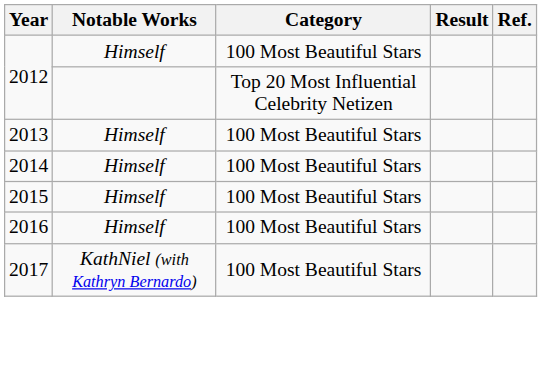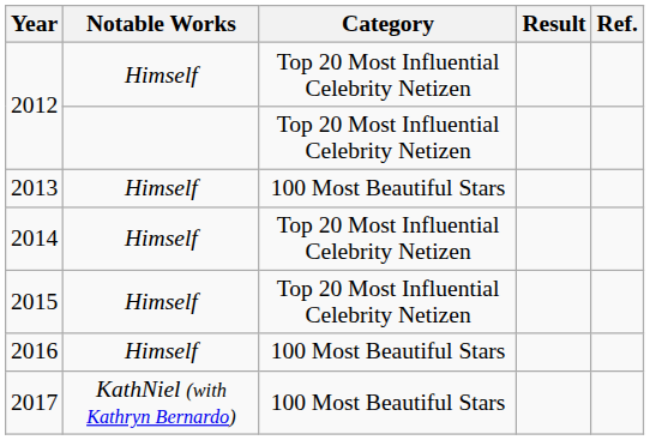 <table class="wikitable" style="text-align:center" width=70%>
 <tr>
 <th>Year</th>
 <th>Notable Works</th>
 <th>Category</th>
 <th>Result</th>
 <th>Ref.</th>
 </tr>
 <tr>
 <td rowspan=2>2012</td>
 <td><em>Himself</em></td>
-<td>100 Most Beautiful Stars</td>
+<td>Top 20 Most Influential Celebrity Netizen</td>
 <td></td>
 <td></td>
 </tr>
 <tr>
 <td><em></em></td>
 <td>Top 20 Most Influential Celebrity Netizen</td>
 <td></td>
 <td></td>
 </tr>
 <tr>
 <td>2013</td>
 <td><em>Himself</em></td>
 <td>100 Most Beautiful Stars</td>
 <td></td>
 <td></td>
 </tr>
 <tr>
 <td>2014</td>
 <td><em>Himself</em></td>
-<td>100 Most Beautiful Stars</td>
+<td>Top 20 Most Influential Celebrity Netizen</td>
 <td></td>
 <td></td>
 </tr>
 <tr>
 <td>2015</td>
 <td><em>Himself</em></td>
-<td>100 Most Beautiful Stars</td>
+<td>Top 20 Most Influential Celebrity Netizen</td>
 <td></td>
 <td></td>
 </tr>
 <tr>
 <td>2016</td>
 <td><em>Himself</em></td>
 <td>100 Most Beautiful Stars</td>
 <td></td>
 <td></td>
 </tr>
 <tr>
 <td>2017</td>
 <td><em>KathNiel <small>(with <a href='#'>Kathryn Bernardo</a>)</small></em></td>
 <td>100 Most Beautiful Stars</td>
 <td></td>
 <td></td>
 </tr>
 </table>
